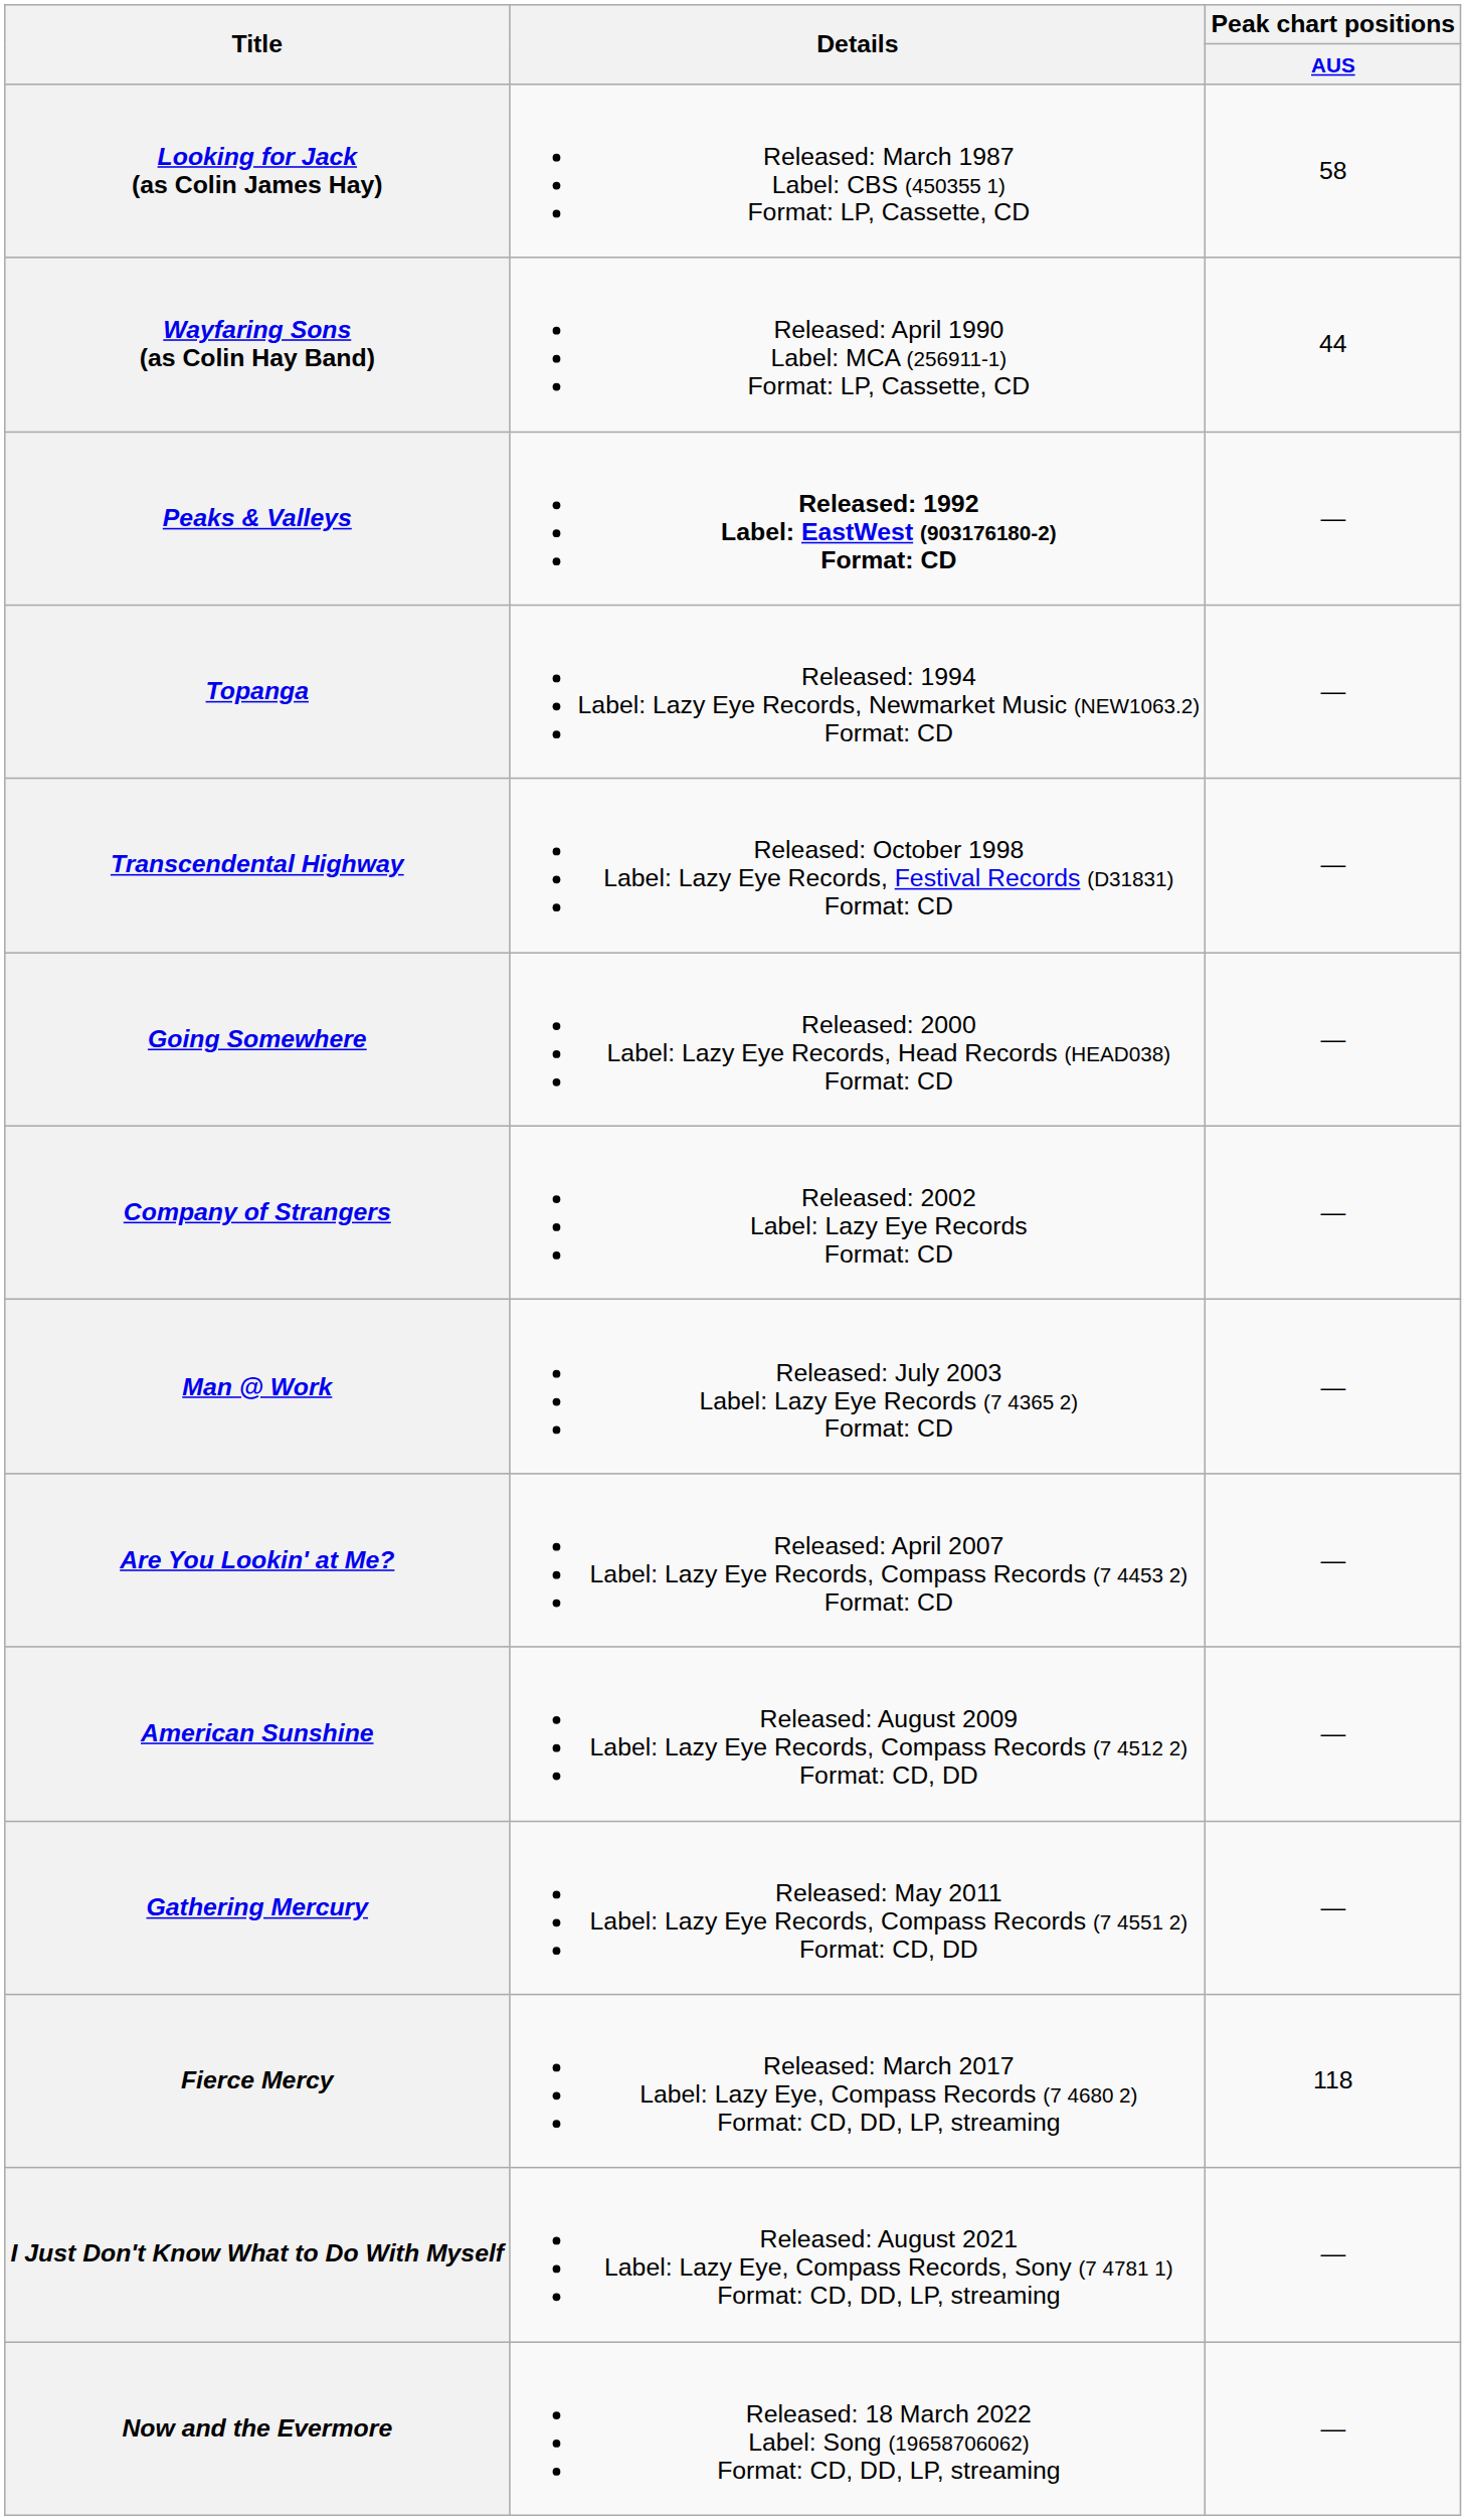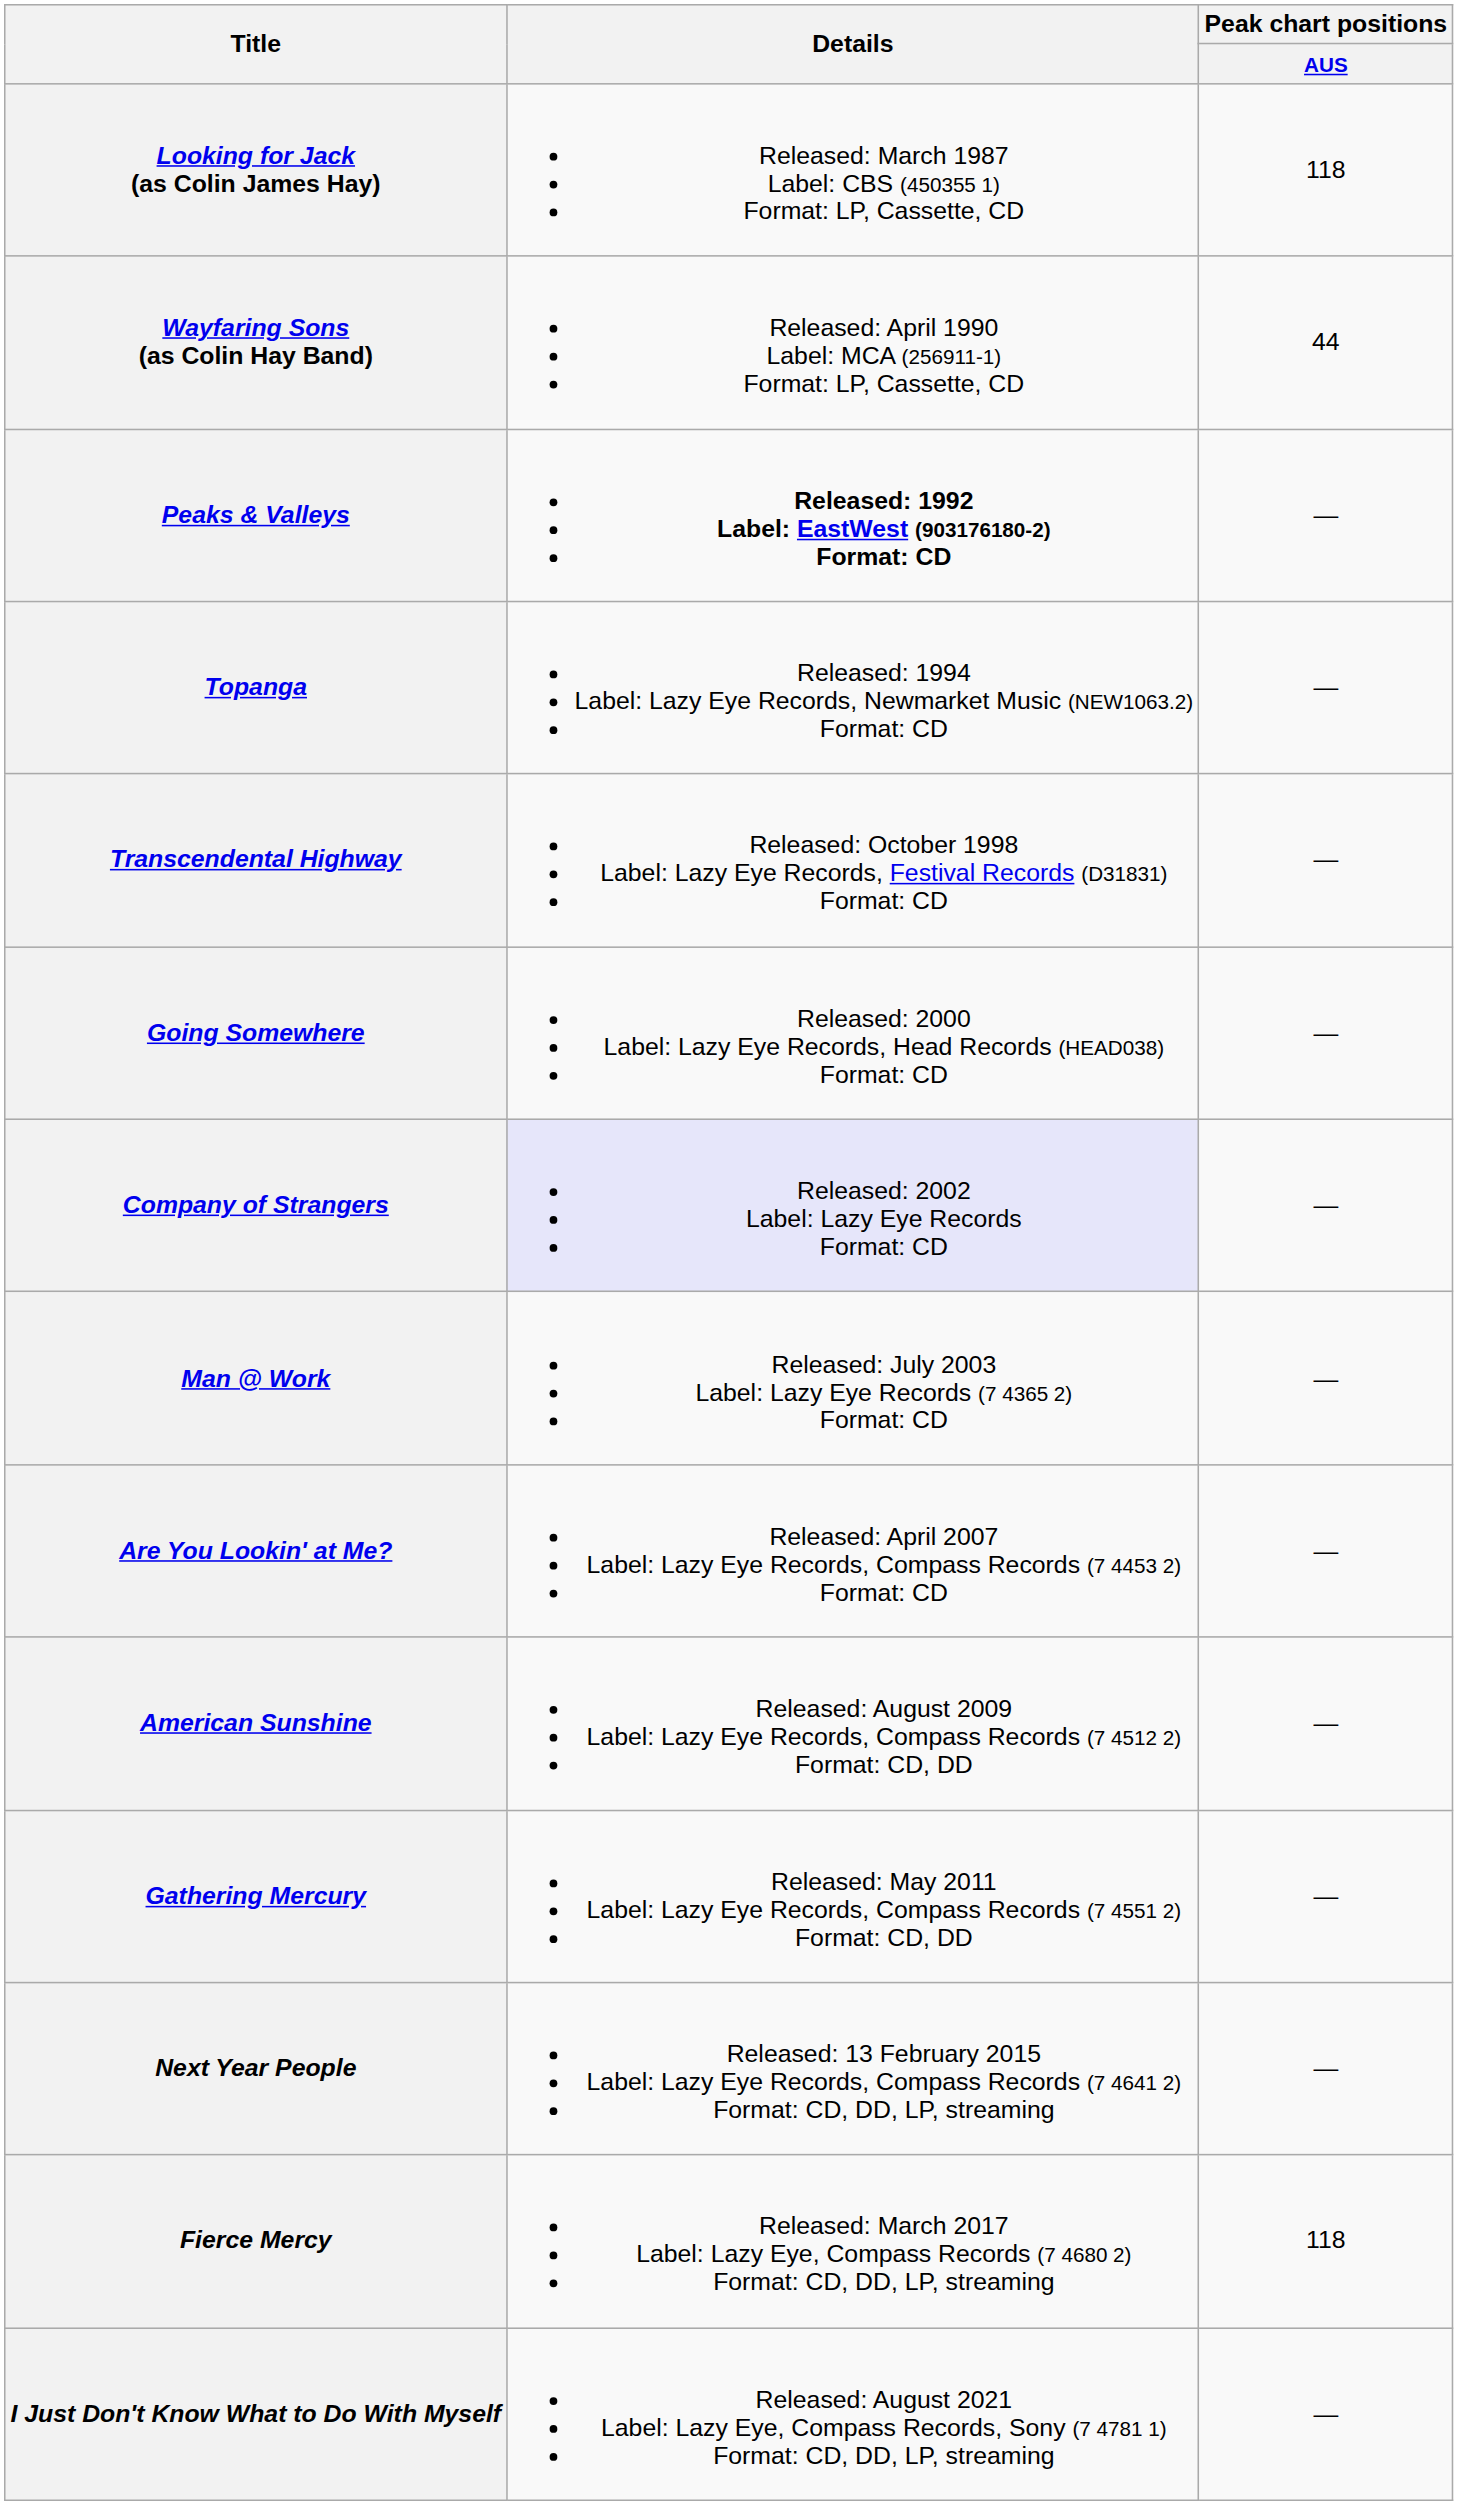 <table class="wikitable plainrowheaders" style="text-align:center;" border="1">
 <tr>
 <th scope="col" rowspan="2">Title</th>
 <th scope="col" rowspan="2">Details</th>
 <th scope="col" colspan="1">Peak chart positions</th>
 </tr>
 <tr>
 <th scope="col" style="text-align:center;"><small><a href='#'>AUS</a></small><br></th>
 </tr>
 <tr>
 <th scope="row"><em><a href='#'>Looking for Jack</a></em> <br> (as Colin James Hay)</th>
 <td><br><ul><li>Released: March 1987</li><li>Label: CBS <small>(450355 1)</small></li><li>Format: LP, Cassette, CD</li></ul></td>
-<td>58</td>
+<td>118</td>
 </tr>
 <tr>
 <th scope="row"><em><a href='#'>Wayfaring Sons</a></em> <br> (as Colin Hay Band)</th>
 <td><br><ul><li>Released: April 1990</li><li>Label: MCA <small>(256911-1)</small></li><li>Format: LP, Cassette, CD</li></ul></td>
 <td>44</td>
 </tr>
 <tr>
 <th scope="row"><em><a href='#'>Peaks & Valleys</a></em></th>
 <td><strong><br><ul><li>Released: 1992</li><li>Label: <a href='#'>EastWest</a> <small>(903176180-2)</small></li><li>Format: CD</li></ul></strong></td>
 <td>—</td>
 </tr>
 <tr>
 <th scope="row"><em><a href='#'>Topanga</a></em></th>
 <td><br><ul><li>Released: 1994</li><li>Label: Lazy Eye Records, Newmarket Music <small>(NEW1063.2)</small></li><li>Format: CD</li></ul></td>
 <td>—</td>
 </tr>
 <tr>
 <th scope="row"><em><a href='#'>Transcendental Highway</a></em></th>
 <td><br><ul><li>Released: October 1998</li><li>Label: Lazy Eye Records, <a href='#'>Festival Records</a> <small>(D31831)</small></li><li>Format: CD</li></ul></td>
 <td>—</td>
 </tr>
 <tr>
 <th scope="row"><em><a href='#'>Going Somewhere</a></em></th>
 <td><br><ul><li>Released: 2000</li><li>Label: Lazy Eye Records, Head Records <small>(HEAD038)</small></li><li>Format: CD</li></ul></td>
 <td>—</td>
 </tr>
 <tr>
 <th scope="row"><em><a href='#'>Company of Strangers</a></em></th>
-<td><br><ul><li>Released: 2002</li><li>Label: Lazy Eye Records</li><li>Format: CD</li></ul></td>
+<td style="background: lavender;"><br><ul><li>Released: 2002</li><li>Label: Lazy Eye Records</li><li>Format: CD</li></ul></td>
 <td>—</td>
 </tr>
 <tr>
 <th scope="row"><em><a href='#'>Man @ Work</a></em></th>
 <td><br><ul><li>Released: July 2003</li><li>Label: Lazy Eye Records <small>(7 4365 2)</small></li><li>Format: CD</li></ul></td>
 <td>—</td>
 </tr>
 <tr>
 <th scope="row"><em><a href='#'>Are You Lookin' at Me?</a></em></th>
 <td><br><ul><li>Released: April 2007</li><li>Label: Lazy Eye Records, Compass Records <small>(7 4453 2)</small></li><li>Format: CD</li></ul></td>
 <td>—</td>
 </tr>
 <tr>
 <th scope="row"><em><a href='#'>American Sunshine</a></em></th>
 <td><br><ul><li>Released: August 2009</li><li>Label: Lazy Eye Records, Compass Records <small>(7 4512 2)</small></li><li>Format: CD, DD</li></ul></td>
 <td>—</td>
 </tr>
 <tr>
 <th scope="row"><em><a href='#'>Gathering Mercury</a></em></th>
 <td><br><ul><li>Released: May 2011</li><li>Label: Lazy Eye Records, Compass Records <small>(7 4551 2)</small></li><li>Format: CD, DD</li></ul></td>
 <td>—</td>
 </tr>
 <tr>
+<th scope="row"><em>Next Year People</em></th>
+<td><br><ul><li>Released: 13 February 2015</li><li>Label: Lazy Eye Records, Compass Records <small>(7 4641 2)</small></li><li>Format: CD, DD, LP, streaming</li></ul></td>
+<td>—</td>
+</tr>
+<tr>
 <th scope="row"><em>Fierce Mercy</em></th>
 <td><br><ul><li>Released: March 2017</li><li>Label: Lazy Eye, Compass Records <small>(7 4680 2)</small></li><li>Format: CD, DD, LP, streaming</li></ul></td>
 <td>118</td>
 </tr>
 <tr>
 <th scope="row"><em>I Just Don't Know What to Do With Myself</em></th>
 <td><br><ul><li>Released: August 2021</li><li>Label: Lazy Eye, Compass Records, Sony <small>(7 4781 1)</small></li><li>Format: CD, DD, LP, streaming</li></ul></td>
 <td>—</td>
 </tr>
-<tr>
-<th scope="row"><em>Now and the Evermore</em></th>
-<td><br><ul><li>Released: 18 March 2022</li><li>Label: Song <small>(19658706062)</small></li><li>Format: CD, DD, LP, streaming</li></ul></td>
-<td>—</td>
-</tr>
 </table>
